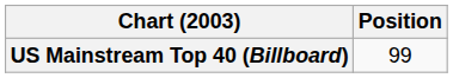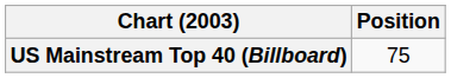 <table class="wikitable plainrowheaders" style="text-align:center">
 <tr>
 <th scope="col">Chart (2003)</th>
 <th scope="col">Position</th>
 </tr>
 <tr>
 <th scope="row">US Mainstream Top 40 (<em>Billboard</em>)</th>
-<td>99</td>
+<td>75</td>
 </tr>
 </table>
